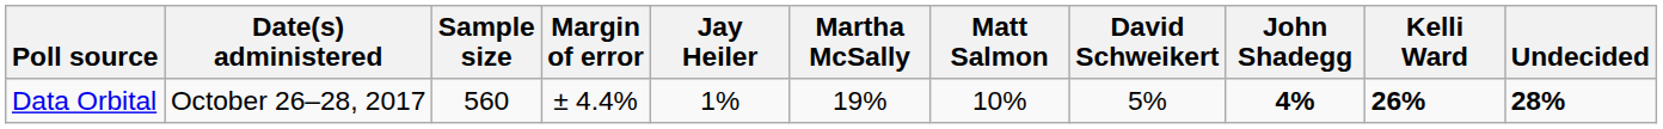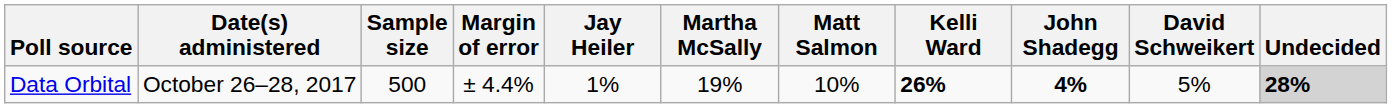 <table class="wikitable">
 <tr valign=bottom>
 <th>Poll source</th>
 <th>Date(s)<br>administered</th>
 <th>Sample<br>size</th>
 <th>Margin<br>of error</th>
 <th style="width:75px;">Jay<br>Heiler</th>
 <th style="width:75px;">Martha<br>McSally</th>
 <th style="width:75px;">Matt<br>Salmon</th>
+<th style="width:75px;">Kelli<br>Ward</th>
+<th style="width:75px;">John<br>Shadegg</th>
 <th style="width:75px;">David<br>Schweikert</th>
-<th style="width:75px;">John<br>Shadegg</th>
-<th style="width:75px;">Kelli<br>Ward</th>
 <th>Undecided</th>
 </tr>
 <tr>
 <td><a href='#'>Data Orbital</a></td>
 <td align=center>October 26–28, 2017</td>
-<td align=center>560</td>
+<td align=center>500</td>
 <td align=center>± 4.4%</td>
 <td align=center>1%</td>
 <td align=center>19%</td>
 <td align=center>10%</td>
+<td><strong>26%</strong></td>
+<td align=center><strong>4%</strong></td>
 <td align=center>5%</td>
-<td align=center><strong>4%</strong></td>
-<td><strong>26%</strong></td>
-<td><strong>28%</strong></td>
+<td style="background: lightgrey;"><strong>28%</strong></td>
 </tr>
 </table>
